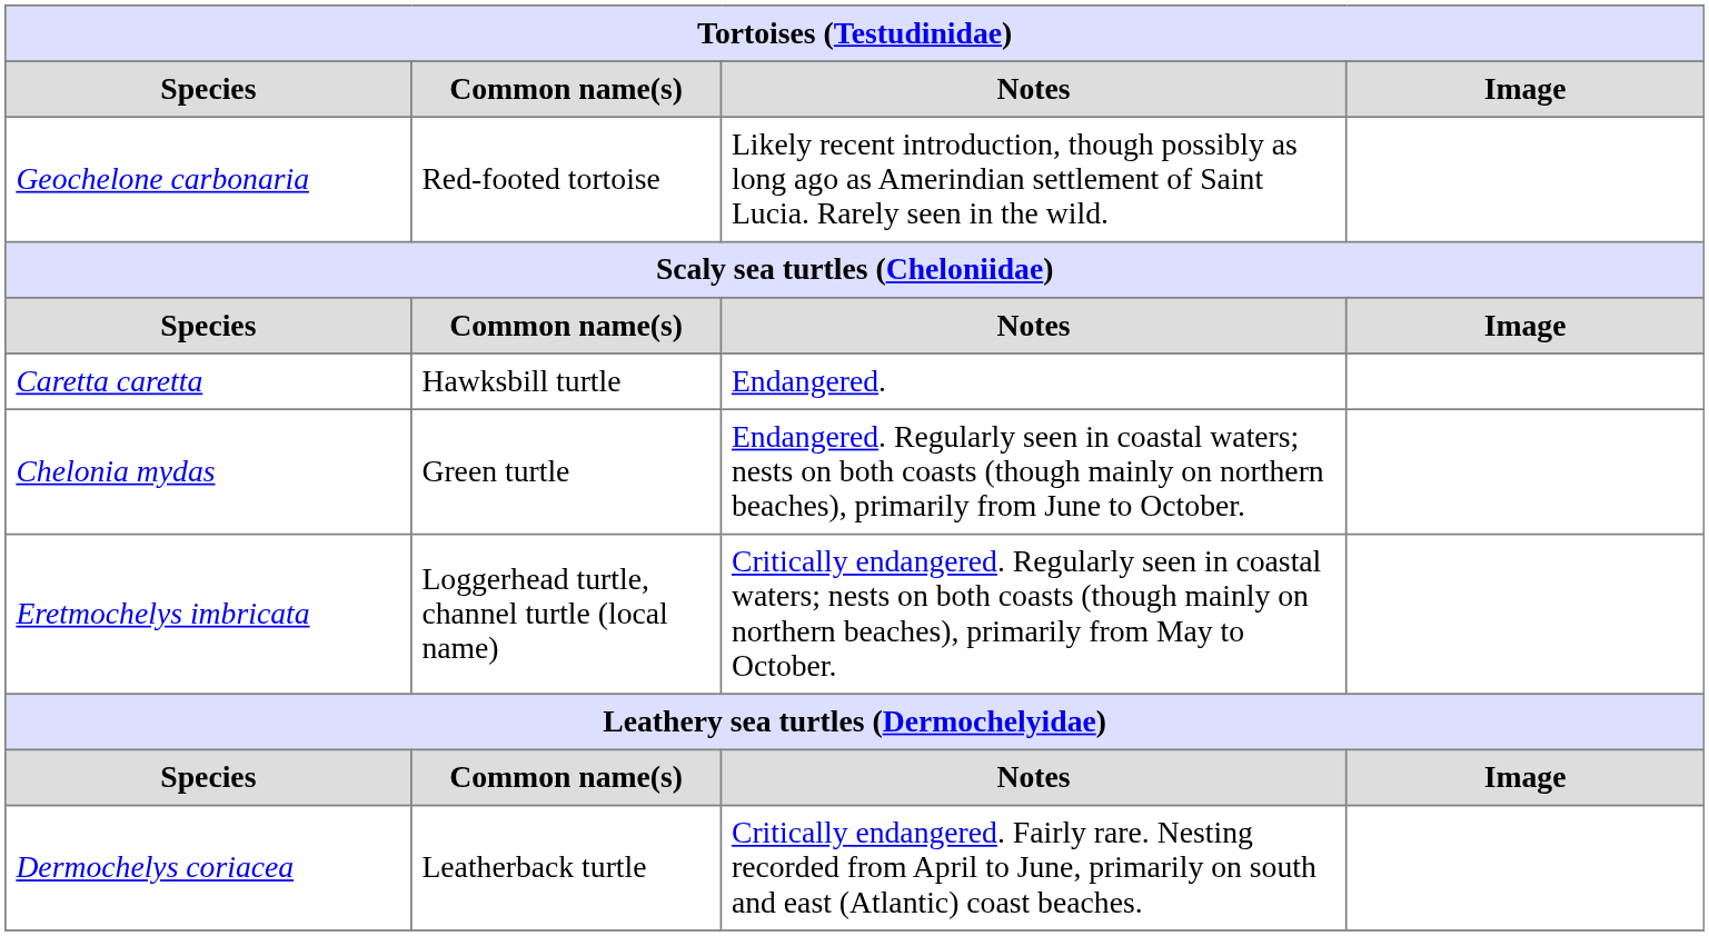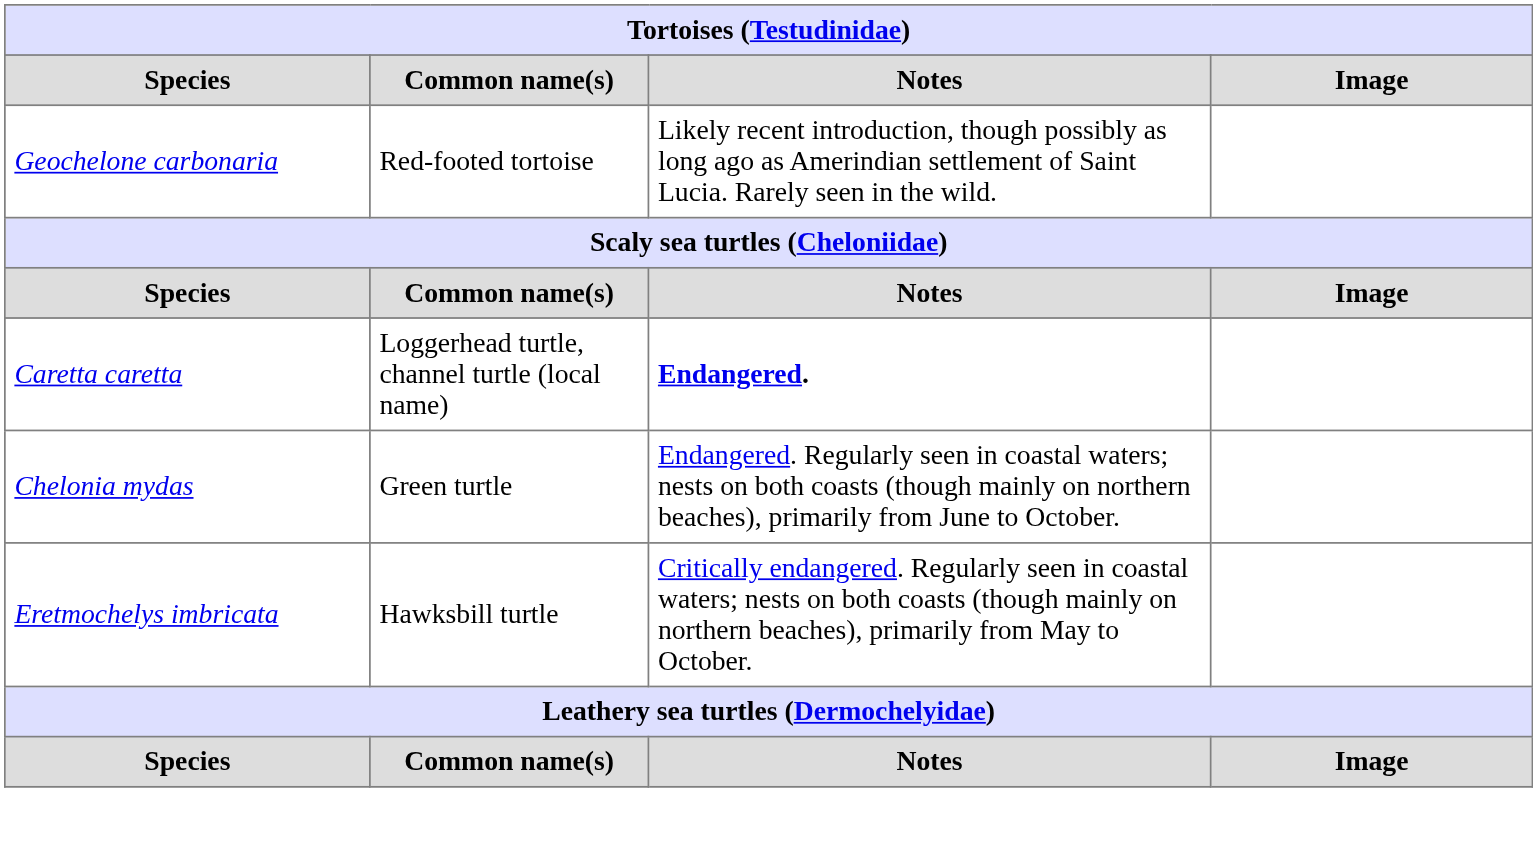 <table border=1 style="border-collapse:collapse;" cellpadding=5>
 <tr>
 <th colspan=4 bgcolor=#DDDFFF>Tortoises (<a href='#'>Testudinidae</a>)</th>
 </tr>
 <tr bgcolor=#DDDDDD align=center>
 <th width=200px>Species</th>
 <th width=150px>Common name(s)</th>
 <th>Notes</th>
 <th width=175px>Image</th>
 </tr>
 <tr>
 <td><em><a href='#'>Geochelone carbonaria</a></em></td>
 <td>Red-footed tortoise</td>
 <td>Likely recent introduction, though possibly as long ago as Amerindian settlement of Saint Lucia.  Rarely seen in the wild.</td>
 <td></td>
 </tr>
 <tr>
 <th colspan=4 bgcolor=#DDDFFF>Scaly sea turtles (<a href='#'>Cheloniidae</a>)</th>
 </tr>
 <tr bgcolor=#DDDDDD align=center>
 <th width=200px>Species</th>
 <th width=150px>Common name(s)</th>
 <th>Notes</th>
 <th width=175px>Image</th>
 </tr>
 <tr>
 <td><em><a href='#'>Caretta caretta</a></em></td>
-<td>Hawksbill turtle</td>
-<td><a href='#'>Endangered</a>.</td>
+<td>Loggerhead turtle, channel turtle (local name)</td>
+<td><strong><a href='#'>Endangered</a>.</strong></td>
 <td></td>
 </tr>
 <tr>
 <td><em><a href='#'>Chelonia mydas</a></em></td>
 <td>Green turtle</td>
 <td><a href='#'>Endangered</a>.  Regularly seen in coastal waters; nests on both coasts (though mainly on northern beaches), primarily from June to October.</td>
 <td></td>
 </tr>
 <tr>
 <td><em><a href='#'>Eretmochelys imbricata</a></em></td>
-<td>Loggerhead turtle, channel turtle (local name)</td>
+<td>Hawksbill turtle</td>
 <td><a href='#'>Critically endangered</a>.  Regularly seen in coastal waters; nests on both coasts (though mainly on northern beaches), primarily from May to October.</td>
 <td></td>
 </tr>
 <tr>
 <th colspan=4 bgcolor=#DDDFFF>Leathery sea turtles (<a href='#'>Dermochelyidae</a>)</th>
 </tr>
 <tr bgcolor=#DDDDDD align=center>
 <th width=200px>Species</th>
 <th width=150px>Common name(s)</th>
 <th>Notes</th>
 <th width=175px>Image</th>
 </tr>
-<tr>
-<td><em><a href='#'>Dermochelys coriacea</a></em></td>
-<td>Leatherback turtle</td>
-<td><a href='#'>Critically endangered</a>.  Fairly rare.  Nesting recorded from April to June, primarily on south and east (Atlantic) coast beaches.</td>
-<td></td>
-</tr>
 </table>
